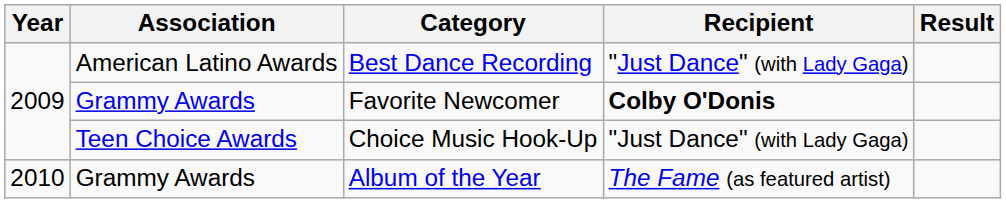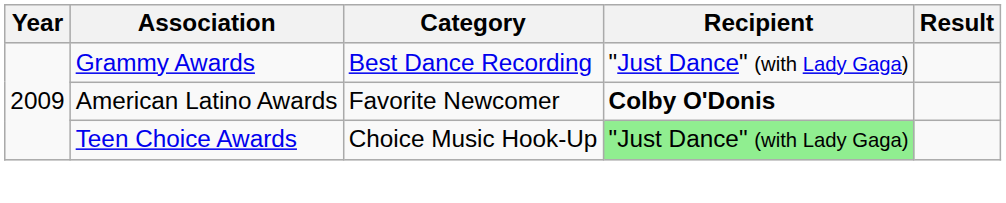 <table class="wikitable">
 <tr>
 <th>Year</th>
 <th>Association</th>
 <th>Category</th>
 <th>Recipient</th>
 <th>Result</th>
 </tr>
 <tr>
 <td rowspan="3">2009</td>
-<td>American Latino Awards</td>
+<td><a href='#'>Grammy Awards</a></td>
 <td><a href='#'>Best Dance Recording</a></td>
 <td>"<a href='#'>Just Dance</a>" <small>(with <a href='#'>Lady Gaga</a>)</small></td>
 <td></td>
 </tr>
 <tr>
-<td><a href='#'>Grammy Awards</a></td>
+<td>American Latino Awards</td>
 <td>Favorite Newcomer</td>
 <td><strong>Colby O'Donis</strong></td>
 <td></td>
 </tr>
 <tr>
 <td><a href='#'>Teen Choice Awards</a></td>
 <td>Choice Music Hook-Up</td>
-<td>"Just Dance" <small>(with Lady Gaga)</small></td>
-<td></td>
-</tr>
-<tr>
-<td>2010</td>
-<td>Grammy Awards</td>
-<td><a href='#'>Album of the Year</a></td>
-<td><em><a href='#'>The Fame</a></em> <small>(as featured artist)</small></td>
+<td style="background: lightgreen;">"Just Dance" <small>(with Lady Gaga)</small></td>
 <td></td>
 </tr>
 </table>
